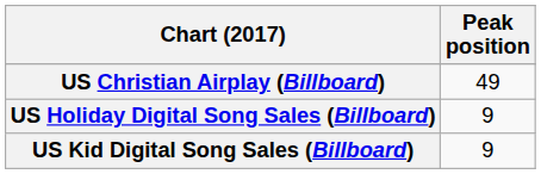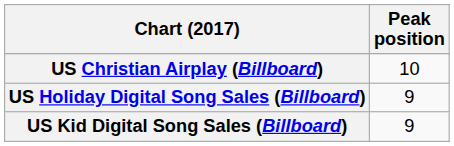 <table class="wikitable sortable plainrowheaders" style="text-align:center">
 <tr>
 <th>Chart (2017)</th>
 <th>Peak<br>position</th>
 </tr>
 <tr>
 </tr>
 <tr>
 <th scope="row">US <a href='#'>Christian Airplay</a> (<em><a href='#'>Billboard</a></em>)</th>
-<td>49</td>
+<td>10</td>
 </tr>
 <tr>
 <th scope="row">US <a href='#'>Holiday Digital Song Sales</a> (<em><a href='#'>Billboard</a></em>)</th>
 <td>9</td>
 </tr>
 <tr>
 <th scope="row">US Kid Digital Song Sales (<em><a href='#'>Billboard</a></em>)</th>
 <td>9</td>
 </tr>
 </table>
